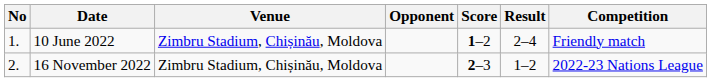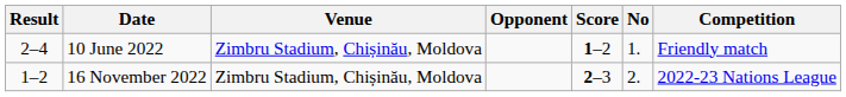 <table class="wikitable" style="font-size:100%;">
 <tr>
-<th>No</th>
+<th>Result</th>
 <th>Date</th>
 <th>Venue</th>
 <th>Opponent</th>
 <th>Score</th>
-<th>Result</th>
+<th>No</th>
 <th>Competition</th>
 </tr>
 <tr>
-<td>1.</td>
+<td align=center>2–4</td>
 <td>10 June 2022</td>
 <td><a href='#'>Zimbru Stadium</a>, <a href='#'>Chișinău</a>, Moldova</td>
 <td></td>
 <td align=center><strong>1</strong>–2</td>
-<td align=center>2–4</td>
+<td>1.</td>
 <td><a href='#'>Friendly match</a></td>
 </tr>
 <tr>
-<td>2.</td>
+<td align=center>1–2</td>
 <td>16 November 2022</td>
 <td>Zimbru Stadium, Chișinău, Moldova</td>
 <td></td>
 <td align=center><strong>2</strong>–3</td>
-<td align=center>1–2</td>
+<td>2.</td>
 <td><a href='#'>2022-23 Nations League</a></td>
 </tr>
 </table>
